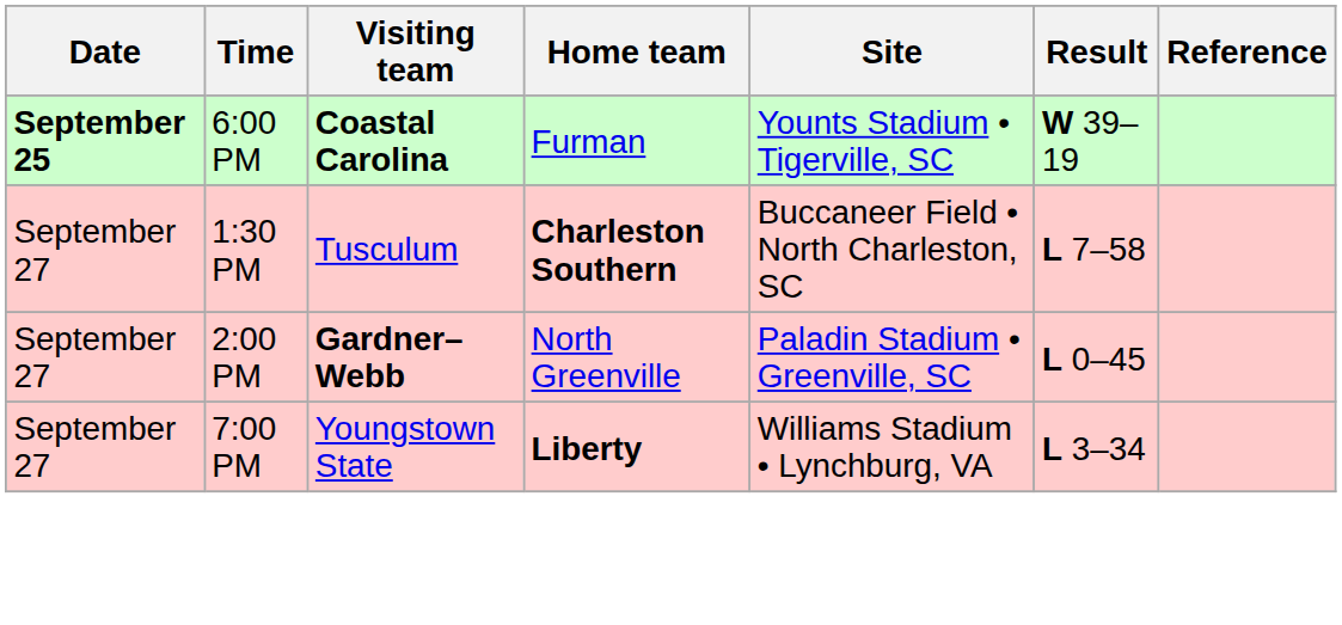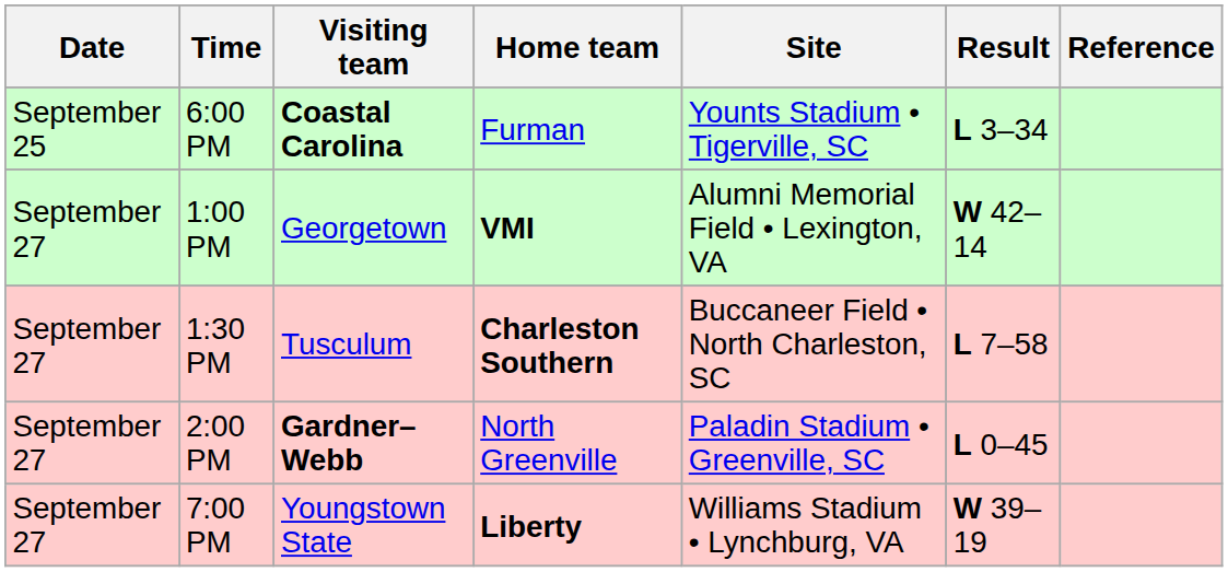 <table class="wikitable" style="font-size:95%;">
 <tr>
 <th>Date</th>
 <th>Time</th>
 <th>Visiting team</th>
 <th>Home team</th>
 <th>Site</th>
 <th>Result</th>
 <th class="unsortable">Reference</th>
 </tr>
 <tr bgcolor=ccffcc>
-<td><strong>September 25</strong></td>
+<td>September 25</td>
 <td>6:00 PM</td>
 <td><strong>Coastal Carolina</strong></td>
 <td><a href='#'>Furman</a></td>
 <td><a href='#'>Younts Stadium</a> • <a href='#'>Tigerville, SC</a></td>
-<td><strong>W</strong> 39–19</td>
+<td><strong>L</strong> 3–34</td>
+<td></td>
+</tr>
+<tr bgcolor=ccffcc>
+<td>September 27</td>
+<td>1:00 PM</td>
+<td><a href='#'>Georgetown</a></td>
+<td><strong>VMI</strong></td>
+<td>Alumni Memorial Field • Lexington, VA</td>
+<td><strong>W</strong> 42–14</td>
 <td></td>
 </tr>
 <tr bgcolor=ffcccc>
 <td>September 27</td>
 <td>1:30 PM</td>
 <td><a href='#'>Tusculum</a></td>
 <td><strong>Charleston Southern</strong></td>
 <td>Buccaneer Field • North Charleston, SC</td>
 <td><strong>L</strong> 7–58</td>
 <td></td>
 </tr>
 <tr bgcolor=ffcccc>
 <td>September 27</td>
 <td>2:00 PM</td>
 <td><strong>Gardner–Webb</strong></td>
 <td><a href='#'>North Greenville</a></td>
 <td><a href='#'>Paladin Stadium</a> • <a href='#'>Greenville, SC</a></td>
 <td><strong>L</strong> 0–45</td>
 <td></td>
 </tr>
 <tr bgcolor=ffcccc>
 <td>September 27</td>
 <td>7:00 PM</td>
 <td><a href='#'>Youngstown State</a></td>
 <td><strong>Liberty</strong></td>
 <td>Williams Stadium • Lynchburg, VA</td>
-<td><strong>L</strong> 3–34</td>
+<td><strong>W</strong> 39–19</td>
 <td></td>
 </tr>
 </table>
